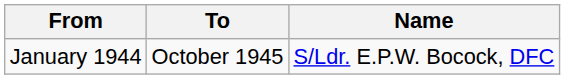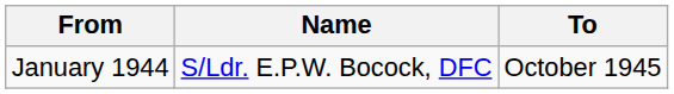 <table class="wikitable">
 <tr>
 <th>From</th>
+<th>Name</th>
 <th>To</th>
-<th>Name</th>
 </tr>
 <tr>
 <td>January 1944</td>
+<td><a href='#'>S/Ldr.</a> E.P.W. Bocock, <a href='#'>DFC</a></td>
 <td>October 1945</td>
-<td><a href='#'>S/Ldr.</a> E.P.W. Bocock, <a href='#'>DFC</a></td>
 </tr>
 </table>
